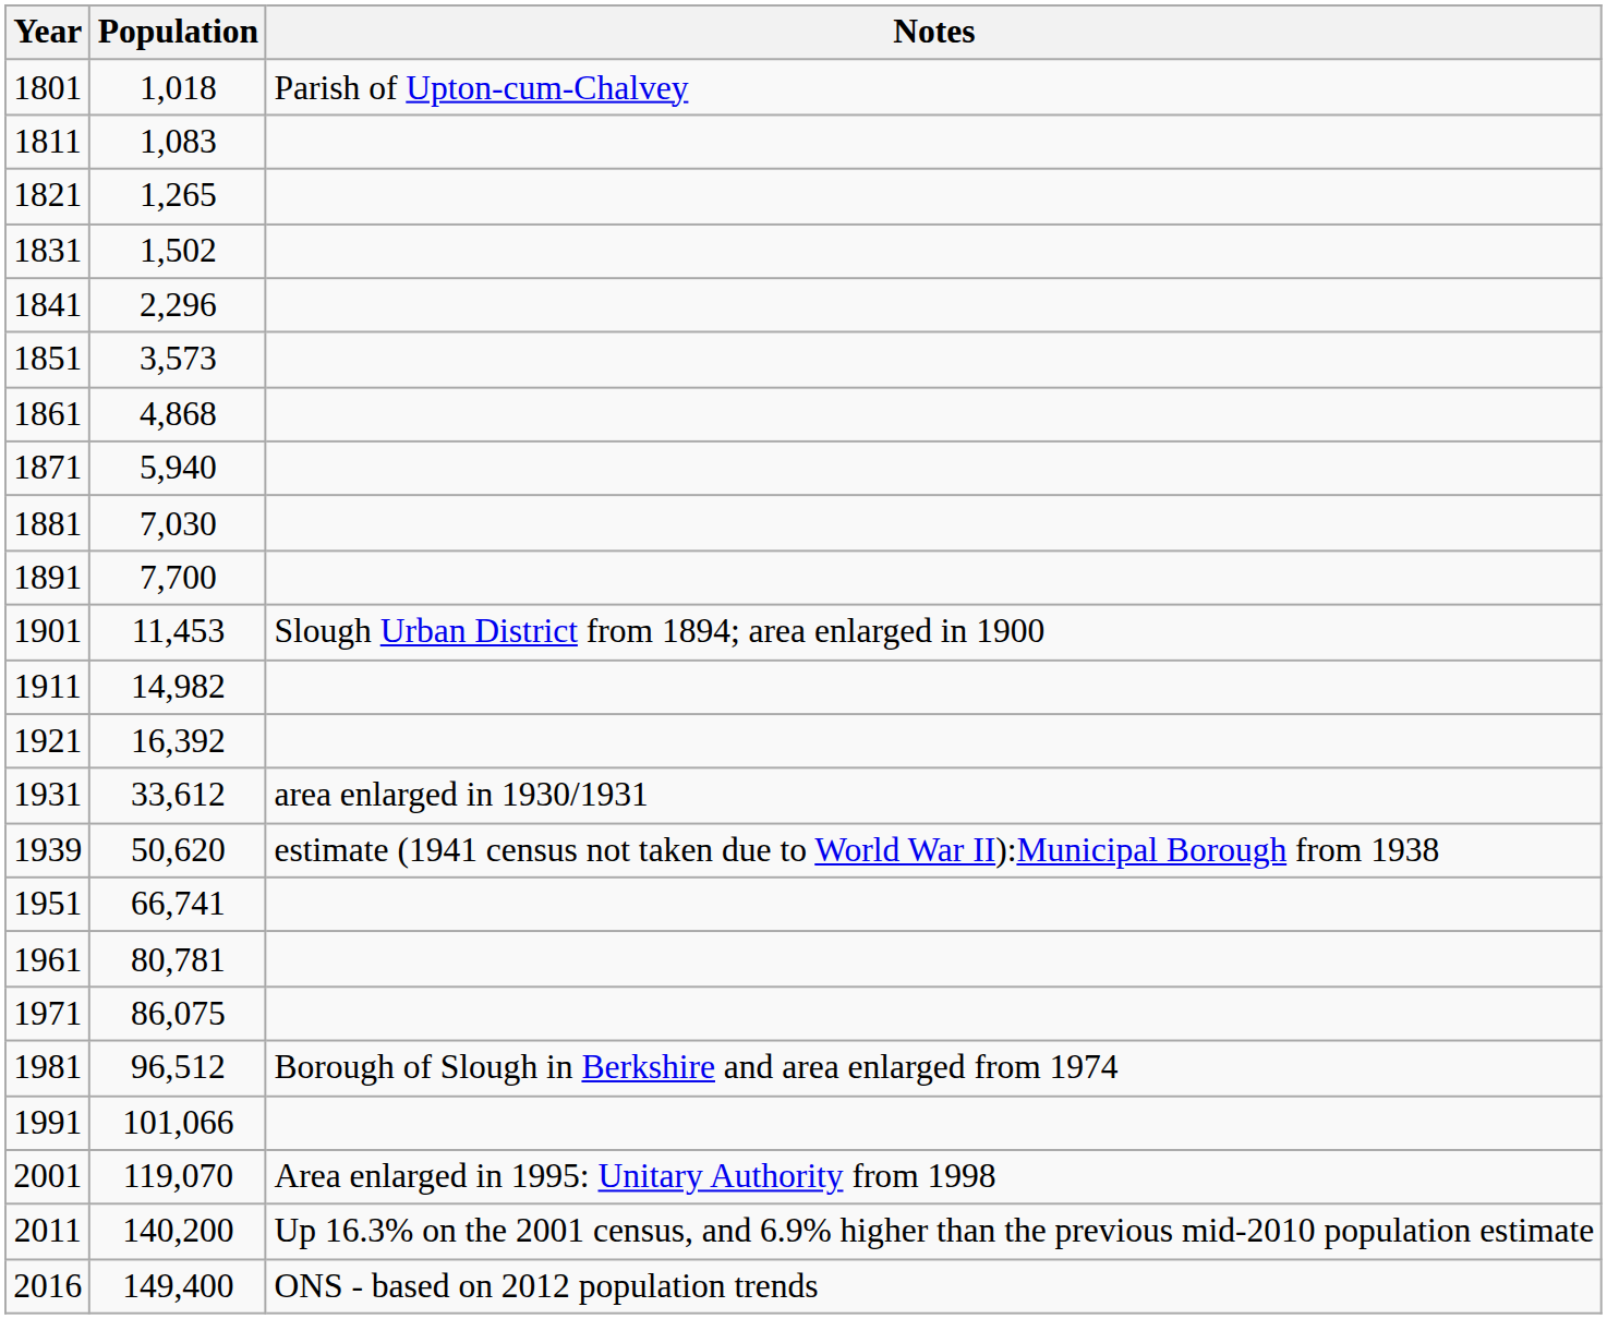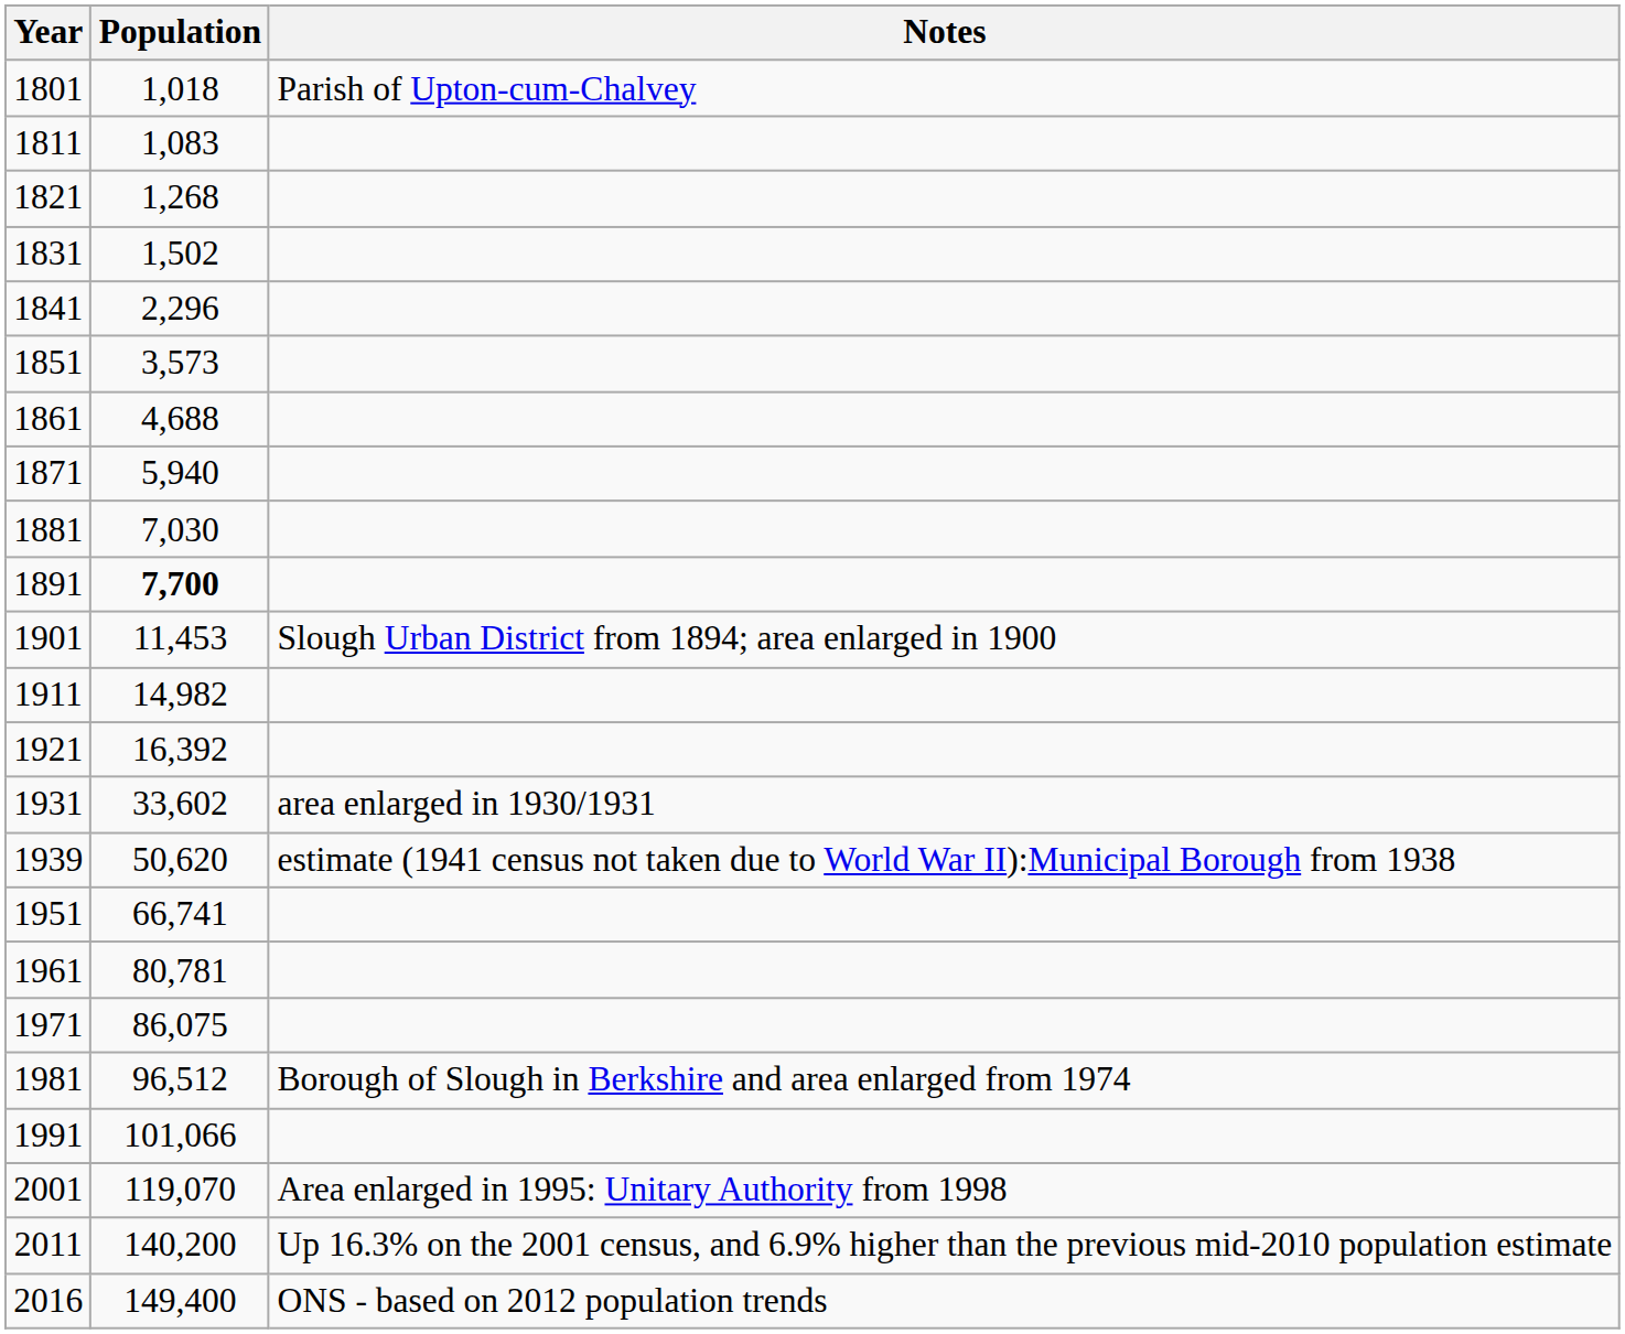 <table class = "wikitable">
 <tr>
 <th>Year</th>
 <th>Population</th>
 <th>Notes</th>
 </tr>
 <tr>
 <td align="center">1801</td>
 <td align="center">1,018</td>
 <td>Parish of <a href='#'>Upton-cum-Chalvey</a></td>
 </tr>
 <tr>
 <td align="center">1811</td>
 <td align="center">1,083</td>
 <td></td>
 </tr>
 <tr>
 <td align="center">1821</td>
-<td align="center">1,265</td>
+<td align="center">1,268</td>
 <td></td>
 </tr>
 <tr>
 <td align="center">1831</td>
 <td align="center">1,502</td>
 <td></td>
 </tr>
 <tr>
 <td align="center">1841</td>
 <td align="center">2,296</td>
 <td></td>
 </tr>
 <tr>
 <td align="center">1851</td>
 <td align="center">3,573</td>
 <td></td>
 </tr>
 <tr>
 <td align="center">1861</td>
-<td align="center">4,868</td>
+<td align="center">4,688</td>
 <td></td>
 </tr>
 <tr>
 <td align="center">1871</td>
 <td align="center">5,940</td>
 <td></td>
 </tr>
 <tr>
 <td align="center">1881</td>
 <td align="center">7,030</td>
 <td></td>
 </tr>
 <tr>
 <td align="center">1891</td>
-<td align="center">7,700</td>
+<td align="center"><strong>7,700</strong></td>
 <td></td>
 </tr>
 <tr>
 <td align="center">1901</td>
 <td align="center">11,453</td>
 <td>Slough <a href='#'>Urban District</a> from 1894; area enlarged in 1900</td>
 </tr>
 <tr>
 <td align="center">1911</td>
 <td align="center">14,982</td>
 <td></td>
 </tr>
 <tr>
 <td align="center">1921</td>
 <td align="center">16,392</td>
 <td></td>
 </tr>
 <tr>
 <td align="center">1931</td>
-<td align="center">33,612</td>
+<td align="center">33,602</td>
 <td>area enlarged in 1930/1931</td>
 </tr>
 <tr>
 <td align="center">1939</td>
 <td align="center">50,620</td>
 <td>estimate (1941 census not taken due to <a href='#'>World War II</a>):<a href='#'>Municipal Borough</a> from 1938</td>
 </tr>
 <tr>
 <td align="center">1951</td>
 <td align="center">66,741</td>
 <td></td>
 </tr>
 <tr>
 <td align="center">1961</td>
 <td align="center">80,781</td>
 <td></td>
 </tr>
 <tr>
 <td align="center">1971</td>
 <td align="center">86,075</td>
 <td></td>
 </tr>
 <tr>
 <td align="center">1981</td>
 <td align="center">96,512</td>
 <td>Borough of Slough in <a href='#'>Berkshire</a> and area enlarged from 1974</td>
 </tr>
 <tr>
 <td align="center">1991</td>
 <td align="center">101,066</td>
 <td></td>
 </tr>
 <tr>
 <td align="center">2001</td>
 <td align="center">119,070</td>
 <td>Area enlarged in 1995: <a href='#'>Unitary Authority</a> from 1998</td>
 </tr>
 <tr>
 <td align="center">2011</td>
 <td align="center">140,200</td>
 <td>Up 16.3% on the 2001 census, and 6.9% higher than the previous mid-2010 population estimate</td>
 </tr>
 <tr>
 <td align="center">2016</td>
 <td align="center">149,400</td>
 <td>ONS - based on 2012 population trends</td>
 </tr>
 </table>
